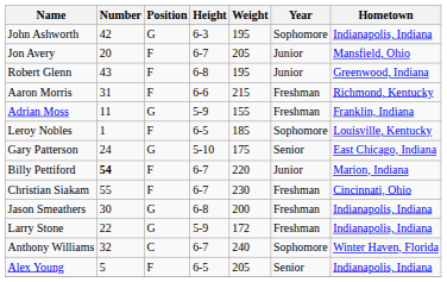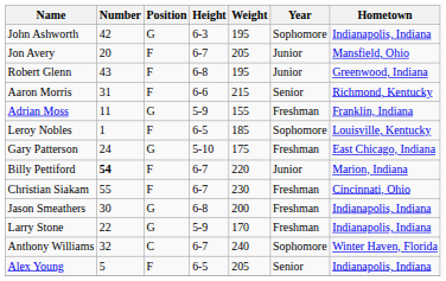 <table class="wikitable" style="font-size: 95%;">
 <tr>
 <th>Name</th>
 <th>Number</th>
 <th>Position</th>
 <th>Height</th>
 <th>Weight</th>
 <th>Year</th>
 <th>Hometown</th>
 </tr>
 <tr>
 <td>John Ashworth</td>
 <td>42</td>
 <td>G</td>
 <td>6-3</td>
 <td>195</td>
 <td>Sophomore</td>
 <td><a href='#'>Indianapolis, Indiana</a></td>
 </tr>
 <tr>
 <td>Jon Avery</td>
 <td>20</td>
 <td>F</td>
 <td>6-7</td>
 <td>205</td>
 <td>Junior</td>
 <td><a href='#'>Mansfield, Ohio</a></td>
 </tr>
 <tr>
 <td>Robert Glenn</td>
 <td>43</td>
 <td>F</td>
 <td>6-8</td>
 <td>195</td>
 <td>Junior</td>
 <td><a href='#'>Greenwood, Indiana</a></td>
 </tr>
 <tr>
 <td>Aaron Morris</td>
 <td>31</td>
 <td>F</td>
 <td>6-6</td>
 <td>215</td>
-<td>Freshman</td>
+<td>Senior</td>
 <td><a href='#'>Richmond, Kentucky</a></td>
 </tr>
 <tr>
 <td><a href='#'>Adrian Moss</a></td>
 <td>11</td>
 <td>G</td>
 <td>5-9</td>
 <td>155</td>
 <td>Freshman</td>
 <td><a href='#'>Franklin, Indiana</a></td>
 </tr>
 <tr>
 <td>Leroy Nobles</td>
 <td>1</td>
 <td>F</td>
 <td>6-5</td>
 <td>185</td>
 <td>Sophomore</td>
 <td><a href='#'>Louisville, Kentucky</a></td>
 </tr>
 <tr>
 <td>Gary Patterson</td>
 <td>24</td>
 <td>G</td>
 <td>5-10</td>
 <td>175</td>
-<td>Senior</td>
+<td>Freshman</td>
 <td><a href='#'>East Chicago, Indiana</a></td>
 </tr>
 <tr>
 <td>Billy Pettiford</td>
 <td><strong>54</strong></td>
 <td>F</td>
 <td>6-7</td>
 <td>220</td>
 <td>Junior</td>
 <td><a href='#'>Marion, Indiana</a></td>
 </tr>
 <tr>
 <td>Christian Siakam</td>
 <td>55</td>
 <td>F</td>
 <td>6-7</td>
 <td>230</td>
 <td>Freshman</td>
 <td><a href='#'>Cincinnati, Ohio</a></td>
 </tr>
 <tr>
 <td>Jason Smeathers</td>
 <td>30</td>
 <td>G</td>
 <td>6-8</td>
 <td>200</td>
 <td>Freshman</td>
 <td><a href='#'>Indianapolis, Indiana</a></td>
 </tr>
 <tr>
 <td>Larry Stone</td>
 <td>22</td>
 <td>G</td>
 <td>5-9</td>
-<td>172</td>
+<td>170</td>
 <td>Freshman</td>
 <td><a href='#'>Indianapolis, Indiana</a></td>
 </tr>
 <tr>
 <td>Anthony Williams</td>
 <td>32</td>
 <td>C</td>
 <td>6-7</td>
 <td>240</td>
 <td>Sophomore</td>
 <td><a href='#'>Winter Haven, Florida</a></td>
 </tr>
 <tr>
 <td><a href='#'>Alex Young</a></td>
 <td>5</td>
 <td>F</td>
 <td>6-5</td>
 <td>205</td>
 <td>Senior</td>
 <td><a href='#'>Indianapolis, Indiana</a></td>
 </tr>
 <tr>
 </tr>
 </table>
